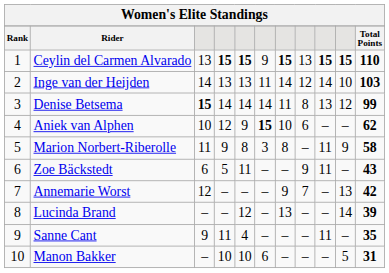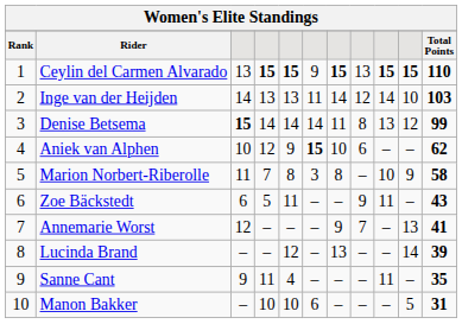 <table class="wikitable sortable">
 <tr>
 <th colspan=27 align="center">Women's Elite Standings</th>
 </tr>
 <tr>
 </tr>
 <tr style="font-size:8pt;font-weight:bold">
 <th align="center">Rank</th>
 <th align="center">Rider</th>
 <th class=unsortable style="background:#E5E4E2;"><small></small></th>
 <th class=unsortable style="background:#E5E4E2;"><small></small></th>
 <th class=unsortable style="background:#E5E4E2;"><small></small></th>
 <th class=unsortable style="background:#E5E4E2;"><small></small></th>
 <th class=unsortable style="background:#E5E4E2;"><small></small></th>
 <th class=unsortable style="background:#E5E4E2;"><small></small></th>
 <th class=unsortable style="background:#E5E4E2;"><small></small></th>
 <th class=unsortable style="background:#E5E4E2;"><small></small></th>
 <th align="center">Total<br>Points</th>
 </tr>
 <tr>
 <td align=center>1</td>
 <td> <a href='#'>Ceylin del Carmen Alvarado</a></td>
 <td align=center>13</td>
 <td align=center><strong>15</strong></td>
 <td align=center><strong>15</strong></td>
 <td align=center>9</td>
 <td align=center><strong>15</strong></td>
 <td align=center>13</td>
 <td align=center><strong>15</strong></td>
 <td align=center><strong>15</strong></td>
 <td align=center><strong>110</strong></td>
 </tr>
 <tr>
 <td align=center>2</td>
 <td> <a href='#'>Inge van der Heijden</a></td>
 <td align=center>14</td>
 <td align=center>13</td>
 <td align=center>13</td>
 <td align=center>11</td>
 <td align=center>14</td>
 <td align=center>12</td>
 <td align=center>14</td>
 <td align=center>10</td>
 <td align=center><strong>103</strong></td>
 </tr>
 <tr>
 <td align=center>3</td>
 <td> <a href='#'>Denise Betsema</a></td>
 <td align=center><strong>15</strong></td>
 <td align=center>14</td>
 <td align=center>14</td>
 <td align=center>14</td>
 <td align=center>11</td>
 <td align=center>8</td>
 <td align=center>13</td>
 <td align=center>12</td>
 <td align=center><strong>99</strong></td>
 </tr>
 <tr>
 <td align=center>4</td>
 <td> <a href='#'>Aniek van Alphen</a></td>
 <td align=center>10</td>
 <td align=center>12</td>
 <td align=center>9</td>
 <td align=center><strong>15</strong></td>
 <td align=center>10</td>
 <td align=center>6</td>
 <td align=center>–</td>
 <td align=center>–</td>
 <td align=center><strong>62</strong></td>
 </tr>
 <tr>
 <td align=center>5</td>
 <td> <a href='#'>Marion Norbert-Riberolle</a></td>
 <td align=center>11</td>
-<td align=center>9</td>
+<td align=center>7</td>
 <td align=center>8</td>
 <td align=center>3</td>
 <td align=center>8</td>
 <td align=center>–</td>
-<td align=center>11</td>
+<td align=center>10</td>
 <td align=center>9</td>
 <td align=center><strong>58</strong></td>
 </tr>
 <tr>
 <td align=center>6</td>
 <td> <a href='#'>Zoe Bäckstedt</a></td>
 <td align=center>6</td>
 <td align=center>5</td>
 <td align=center>11</td>
 <td align=center>–</td>
 <td align=center>–</td>
 <td align=center>9</td>
 <td align=center>11</td>
 <td align=center>–</td>
 <td align=center><strong>43</strong></td>
 </tr>
 <tr>
 <td align=center>7</td>
 <td> <a href='#'>Annemarie Worst</a></td>
 <td align=center>12</td>
 <td align=center>–</td>
 <td align=center>–</td>
 <td align=center>–</td>
 <td align=center>9</td>
 <td align=center>7</td>
 <td align=center>–</td>
 <td align=center>13</td>
-<td align=center><strong>42</strong></td>
+<td align=center><strong>41</strong></td>
 </tr>
 <tr>
 <td align=center>8</td>
 <td> <a href='#'>Lucinda Brand</a></td>
 <td align=center>–</td>
 <td align=center>–</td>
 <td align=center>12</td>
 <td align=center>–</td>
 <td align=center>13</td>
 <td align=center>–</td>
 <td align=center>–</td>
 <td align=center>14</td>
 <td align=center><strong>39</strong></td>
 </tr>
 <tr>
 <td align=center>9</td>
 <td> <a href='#'>Sanne Cant</a></td>
 <td align=center>9</td>
 <td align=center>11</td>
 <td align=center>4</td>
 <td align=center>–</td>
 <td align=center>–</td>
 <td align=center>–</td>
 <td align=center>11</td>
 <td align=center>–</td>
 <td align=center><strong>35</strong></td>
 </tr>
 <tr>
 <td align=center>10</td>
 <td> <a href='#'>Manon Bakker</a></td>
 <td align=center>–</td>
 <td align=center>10</td>
 <td align=center>10</td>
 <td align=center>6</td>
 <td align=center>–</td>
 <td align=center>–</td>
 <td align=center>–</td>
 <td align=center>5</td>
 <td align=center><strong>31</strong></td>
 </tr>
 </table>
